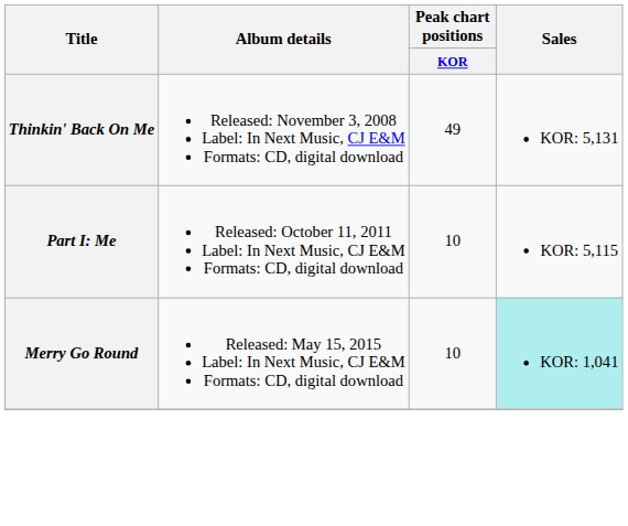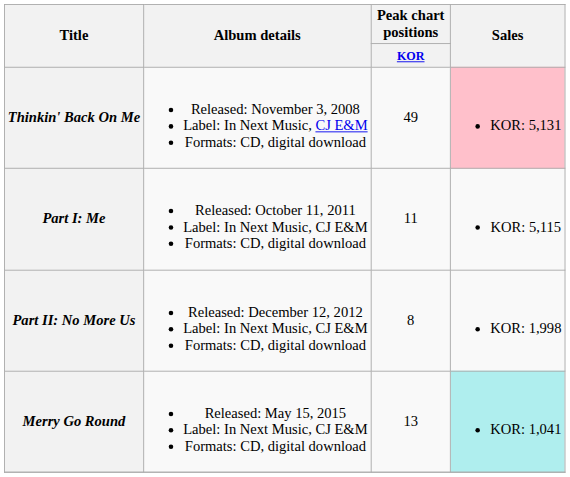 <table class="wikitable plainrowheaders" style="text-align:center;">
 <tr>
 <th scope="col" rowspan="2">Title</th>
 <th scope="col" rowspan="2">Album details</th>
 <th scope="col" colspan="1" style="width:5em;">Peak chart positions</th>
 <th scope="col" rowspan="2">Sales</th>
 </tr>
 <tr>
 <th><small><a href='#'>KOR</a></small><br></th>
 </tr>
 <tr>
 <th scope="row"><em>Thinkin' Back On Me</em></th>
 <td><br><ul><li>Released: November 3, 2008</li><li>Label: In Next Music, <a href='#'>CJ E&M</a></li><li>Formats: CD, digital download</li></ul></td>
 <td>49</td>
-<td><br><ul><li>KOR: 5,131</li></ul></td>
+<td style="background: pink;"><br><ul><li>KOR: 5,131</li></ul></td>
 </tr>
 <tr>
 <th scope="row"><em>Part I: Me</em></th>
 <td><br><ul><li>Released: October 11, 2011</li><li>Label: In Next Music, CJ E&M</li><li>Formats: CD, digital download</li></ul></td>
-<td>10</td>
+<td>11</td>
 <td><br><ul><li>KOR: 5,115</li></ul></td>
+</tr>
+<tr>
+<th scope="row"><em>Part II: No More Us</em></th>
+<td><br><ul><li>Released: December 12, 2012</li><li>Label: In Next Music, CJ E&M</li><li>Formats: CD, digital download</li></ul></td>
+<td>8</td>
+<td><br><ul><li>KOR: 1,998</li></ul></td>
 </tr>
 <tr>
 <th scope="row"><em>Merry Go Round</em></th>
 <td><br><ul><li>Released: May 15, 2015</li><li>Label: In Next Music, CJ E&M</li><li>Formats: CD, digital download</li></ul></td>
-<td>10</td>
+<td>13</td>
 <td style="background: paleturquoise;"><br><ul><li>KOR: 1,041</li></ul></td>
 </tr>
 <tr>
 </tr>
 </table>
